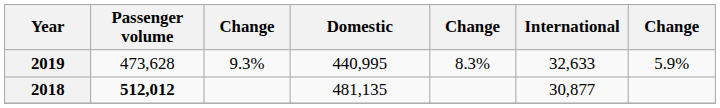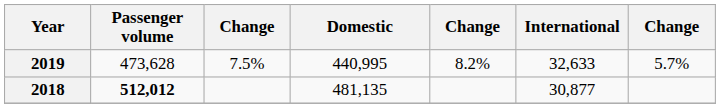 <table class="wikitable sortable">
 <tr>
 <th style="width:75px">Year</th>
 <th style="width:100px">Passenger volume</th>
 <th style="width:75px">Change</th>
 <th style="width:125px">Domestic</th>
 <th style="width:75px">Change</th>
 <th style="width:100px">International</th>
 <th style="width:75px">Change</th>
 </tr>
 <tr style="text-align:center;">
 <th>2019</th>
 <td>473,628</td>
-<td>9.3%</td>
+<td>7.5%</td>
 <td>440,995</td>
-<td>8.3%</td>
+<td>8.2%</td>
 <td>32,633</td>
-<td>5.9%</td>
+<td>5.7%</td>
 </tr>
 <tr style="text-align:center;">
 <th>2018</th>
 <td><strong>512,012</strong></td>
 <td></td>
 <td>481,135</td>
 <td></td>
 <td>30,877</td>
 <td></td>
 </tr>
 <tr style="text-align:center;">
 </tr>
 </table>
